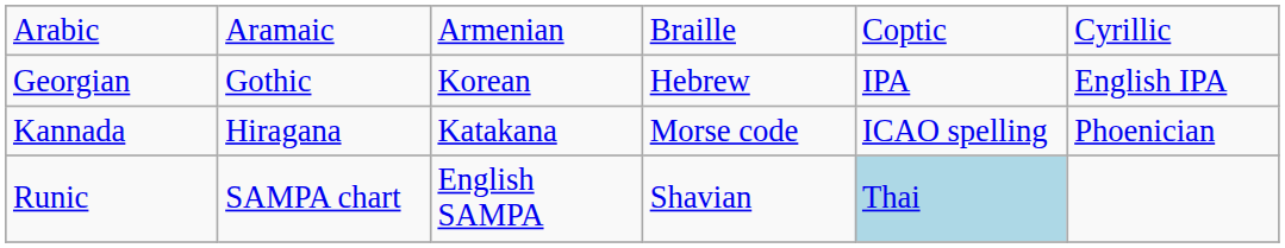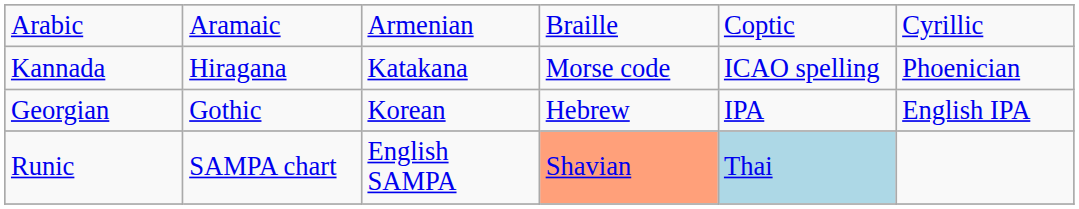 <table class="wikitable" border="1">
 <tr>
 <td width="100"><a href='#'>Arabic</a></td>
 <td width="100"><a href='#'>Aramaic</a></td>
 <td width="100"><a href='#'>Armenian</a></td>
 <td width="100"><a href='#'>Braille</a></td>
 <td width="100"><a href='#'>Coptic</a></td>
 <td width="100"><a href='#'>Cyrillic</a></td>
 </tr>
 <tr>
+<td><a href='#'>Kannada</a></td>
+<td><a href='#'>Hiragana</a></td>
+<td><a href='#'>Katakana</a></td>
+<td><a href='#'>Morse code</a></td>
+<td><a href='#'>ICAO spelling</a></td>
+<td><a href='#'>Phoenician</a></td>
+</tr>
+<tr>
 <td><a href='#'>Georgian</a></td>
 <td><a href='#'>Gothic</a></td>
 <td><a href='#'>Korean</a></td>
 <td><a href='#'>Hebrew</a></td>
 <td><a href='#'>IPA</a></td>
 <td><a href='#'>English IPA</a></td>
 </tr>
 <tr>
-<td><a href='#'>Kannada</a></td>
-<td><a href='#'>Hiragana</a></td>
-<td><a href='#'>Katakana</a></td>
-<td><a href='#'>Morse code</a></td>
-<td><a href='#'>ICAO spelling</a></td>
-<td><a href='#'>Phoenician</a></td>
-</tr>
-<tr>
 <td><a href='#'>Runic</a></td>
 <td><a href='#'>SAMPA chart</a></td>
 <td><a href='#'>English SAMPA</a></td>
-<td><a href='#'>Shavian</a></td>
+<td style="background: lightsalmon;"><a href='#'>Shavian</a></td>
 <td style="background: lightblue;"><a href='#'>Thai</a></td>
 <td></td>
 </tr>
 </table>
